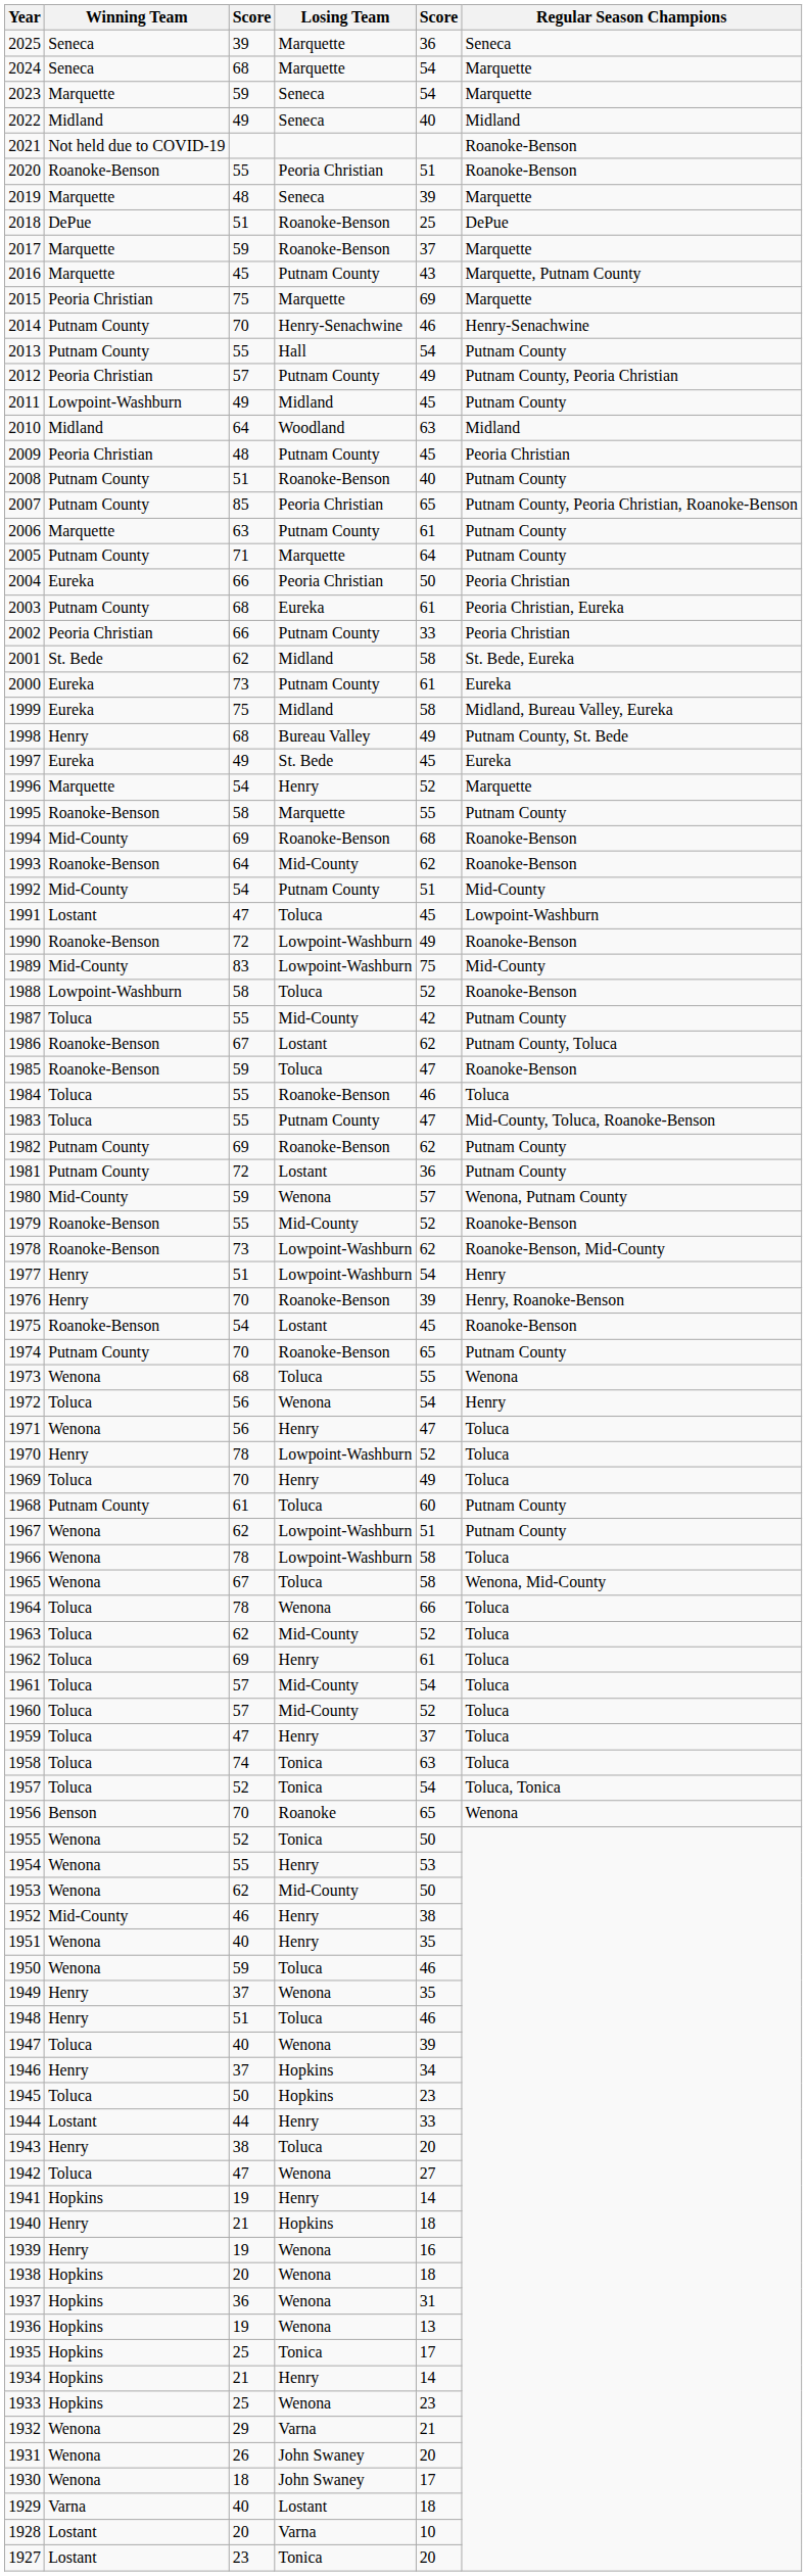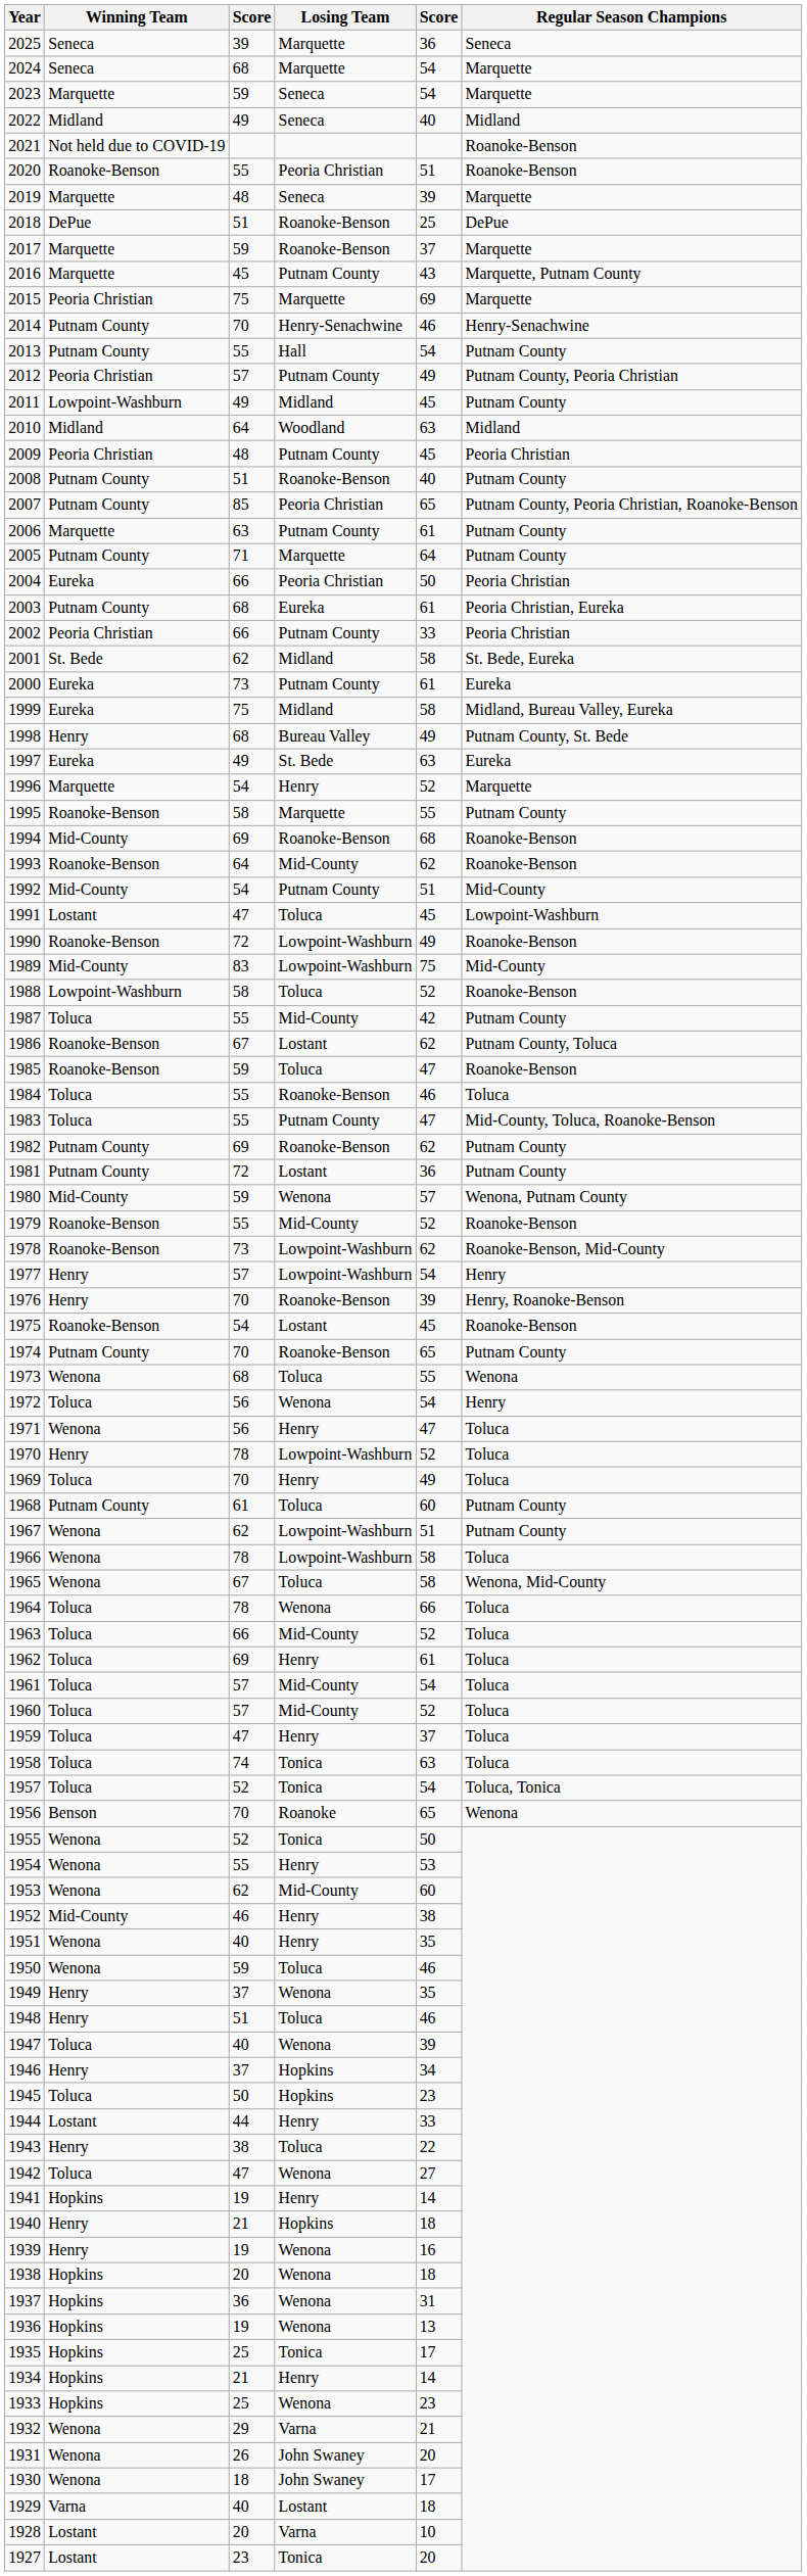 <table class="wikitable sortable">
 <tr>
 <th>Year</th>
 <th>Winning Team</th>
 <th>Score</th>
 <th>Losing Team</th>
 <th>Score</th>
 <th>Regular Season Champions</th>
 </tr>
 <tr>
 <td>2025</td>
 <td>Seneca</td>
 <td>39</td>
 <td>Marquette</td>
 <td>36</td>
 <td>Seneca</td>
 </tr>
 <tr>
 <td>2024</td>
 <td>Seneca</td>
 <td>68</td>
 <td>Marquette</td>
 <td>54</td>
 <td>Marquette</td>
 </tr>
 <tr>
 <td>2023</td>
 <td>Marquette</td>
 <td>59</td>
 <td>Seneca</td>
 <td>54</td>
 <td>Marquette</td>
 </tr>
 <tr>
 <td>2022</td>
 <td>Midland</td>
 <td>49</td>
 <td>Seneca</td>
 <td>40</td>
 <td>Midland</td>
 </tr>
 <tr>
 <td>2021</td>
 <td>Not held due to COVID-19</td>
 <td></td>
 <td></td>
 <td></td>
 <td>Roanoke-Benson</td>
 </tr>
 <tr>
 <td>2020</td>
 <td>Roanoke-Benson</td>
 <td>55</td>
 <td>Peoria Christian</td>
 <td>51</td>
 <td>Roanoke-Benson</td>
 </tr>
 <tr>
 <td>2019</td>
 <td>Marquette</td>
 <td>48</td>
 <td>Seneca</td>
 <td>39</td>
 <td>Marquette</td>
 </tr>
 <tr>
 <td>2018</td>
 <td>DePue</td>
 <td>51</td>
 <td>Roanoke-Benson</td>
 <td>25</td>
 <td>DePue</td>
 </tr>
 <tr>
 <td>2017</td>
 <td>Marquette</td>
 <td>59</td>
 <td>Roanoke-Benson</td>
 <td>37</td>
 <td>Marquette</td>
 </tr>
 <tr>
 <td>2016</td>
 <td>Marquette</td>
 <td>45</td>
 <td>Putnam County</td>
 <td>43</td>
 <td>Marquette, Putnam County</td>
 </tr>
 <tr>
 <td>2015</td>
 <td>Peoria Christian</td>
 <td>75</td>
 <td>Marquette</td>
 <td>69</td>
 <td>Marquette</td>
 </tr>
 <tr>
 <td>2014</td>
 <td>Putnam County</td>
 <td>70</td>
 <td>Henry-Senachwine</td>
 <td>46</td>
 <td>Henry-Senachwine</td>
 </tr>
 <tr>
 <td>2013</td>
 <td>Putnam County</td>
 <td>55</td>
 <td>Hall</td>
 <td>54</td>
 <td>Putnam County</td>
 </tr>
 <tr>
 <td>2012</td>
 <td>Peoria Christian</td>
 <td>57</td>
 <td>Putnam County</td>
 <td>49</td>
 <td>Putnam County, Peoria Christian</td>
 </tr>
 <tr>
 <td>2011</td>
 <td>Lowpoint-Washburn</td>
 <td>49</td>
 <td>Midland</td>
 <td>45</td>
 <td>Putnam County</td>
 </tr>
 <tr>
 <td>2010</td>
 <td>Midland</td>
 <td>64</td>
 <td>Woodland</td>
 <td>63</td>
 <td>Midland</td>
 </tr>
 <tr>
 <td>2009</td>
 <td>Peoria Christian</td>
 <td>48</td>
 <td>Putnam County</td>
 <td>45</td>
 <td>Peoria Christian</td>
 </tr>
 <tr>
 <td>2008</td>
 <td>Putnam County</td>
 <td>51</td>
 <td>Roanoke-Benson</td>
 <td>40</td>
 <td>Putnam County</td>
 </tr>
 <tr>
 <td>2007</td>
 <td>Putnam County</td>
 <td>85</td>
 <td>Peoria Christian</td>
 <td>65</td>
 <td>Putnam County, Peoria Christian, Roanoke-Benson</td>
 </tr>
 <tr>
 <td>2006</td>
 <td>Marquette</td>
 <td>63</td>
 <td>Putnam County</td>
 <td>61</td>
 <td>Putnam County</td>
 </tr>
 <tr>
 <td>2005</td>
 <td>Putnam County</td>
 <td>71</td>
 <td>Marquette</td>
 <td>64</td>
 <td>Putnam County</td>
 </tr>
 <tr>
 <td>2004</td>
 <td>Eureka</td>
 <td>66</td>
 <td>Peoria Christian</td>
 <td>50</td>
 <td>Peoria Christian</td>
 </tr>
 <tr>
 <td>2003</td>
 <td>Putnam County</td>
 <td>68</td>
 <td>Eureka</td>
 <td>61</td>
 <td>Peoria Christian, Eureka</td>
 </tr>
 <tr>
 <td>2002</td>
 <td>Peoria Christian</td>
 <td>66</td>
 <td>Putnam County</td>
 <td>33</td>
 <td>Peoria Christian</td>
 </tr>
 <tr>
 <td>2001</td>
 <td>St. Bede</td>
 <td>62</td>
 <td>Midland</td>
 <td>58</td>
 <td>St. Bede, Eureka</td>
 </tr>
 <tr>
 <td>2000</td>
 <td>Eureka</td>
 <td>73</td>
 <td>Putnam County</td>
 <td>61</td>
 <td>Eureka</td>
 </tr>
 <tr>
 <td>1999</td>
 <td>Eureka</td>
 <td>75</td>
 <td>Midland</td>
 <td>58</td>
 <td>Midland, Bureau Valley, Eureka</td>
 </tr>
 <tr>
 <td>1998</td>
 <td>Henry</td>
 <td>68</td>
 <td>Bureau Valley</td>
 <td>49</td>
 <td>Putnam County, St. Bede</td>
 </tr>
 <tr>
 <td>1997</td>
 <td>Eureka</td>
 <td>49</td>
 <td>St. Bede</td>
-<td>45</td>
+<td>63</td>
 <td>Eureka</td>
 </tr>
 <tr>
 <td>1996</td>
 <td>Marquette</td>
 <td>54</td>
 <td>Henry</td>
 <td>52</td>
 <td>Marquette</td>
 </tr>
 <tr>
 <td>1995</td>
 <td>Roanoke-Benson</td>
 <td>58</td>
 <td>Marquette</td>
 <td>55</td>
 <td>Putnam County</td>
 </tr>
 <tr>
 <td>1994</td>
 <td>Mid-County</td>
 <td>69</td>
 <td>Roanoke-Benson</td>
 <td>68</td>
 <td>Roanoke-Benson</td>
 </tr>
 <tr>
 <td>1993</td>
 <td>Roanoke-Benson</td>
 <td>64</td>
 <td>Mid-County</td>
 <td>62</td>
 <td>Roanoke-Benson</td>
 </tr>
 <tr>
 <td>1992</td>
 <td>Mid-County</td>
 <td>54</td>
 <td>Putnam County</td>
 <td>51</td>
 <td>Mid-County</td>
 </tr>
 <tr>
 <td>1991</td>
 <td>Lostant</td>
 <td>47</td>
 <td>Toluca</td>
 <td>45</td>
 <td>Lowpoint-Washburn</td>
 </tr>
 <tr>
 <td>1990</td>
 <td>Roanoke-Benson</td>
 <td>72</td>
 <td>Lowpoint-Washburn</td>
 <td>49</td>
 <td>Roanoke-Benson</td>
 </tr>
 <tr>
 <td>1989</td>
 <td>Mid-County</td>
 <td>83</td>
 <td>Lowpoint-Washburn</td>
 <td>75</td>
 <td>Mid-County</td>
 </tr>
 <tr>
 <td>1988</td>
 <td>Lowpoint-Washburn</td>
 <td>58</td>
 <td>Toluca</td>
 <td>52</td>
 <td>Roanoke-Benson</td>
 </tr>
 <tr>
 <td>1987</td>
 <td>Toluca</td>
 <td>55</td>
 <td>Mid-County</td>
 <td>42</td>
 <td>Putnam County</td>
 </tr>
 <tr>
 <td>1986</td>
 <td>Roanoke-Benson</td>
 <td>67</td>
 <td>Lostant</td>
 <td>62</td>
 <td>Putnam County, Toluca</td>
 </tr>
 <tr>
 <td>1985</td>
 <td>Roanoke-Benson</td>
 <td>59</td>
 <td>Toluca</td>
 <td>47</td>
 <td>Roanoke-Benson</td>
 </tr>
 <tr>
 <td>1984</td>
 <td>Toluca</td>
 <td>55</td>
 <td>Roanoke-Benson</td>
 <td>46</td>
 <td>Toluca</td>
 </tr>
 <tr>
 <td>1983</td>
 <td>Toluca</td>
 <td>55</td>
 <td>Putnam County</td>
 <td>47</td>
 <td>Mid-County, Toluca, Roanoke-Benson</td>
 </tr>
 <tr>
 <td>1982</td>
 <td>Putnam County</td>
 <td>69</td>
 <td>Roanoke-Benson</td>
 <td>62</td>
 <td>Putnam County</td>
 </tr>
 <tr>
 <td>1981</td>
 <td>Putnam County</td>
 <td>72</td>
 <td>Lostant</td>
 <td>36</td>
 <td>Putnam County</td>
 </tr>
 <tr>
 <td>1980</td>
 <td>Mid-County</td>
 <td>59</td>
 <td>Wenona</td>
 <td>57</td>
 <td>Wenona, Putnam County</td>
 </tr>
 <tr>
 <td>1979</td>
 <td>Roanoke-Benson</td>
 <td>55</td>
 <td>Mid-County</td>
 <td>52</td>
 <td>Roanoke-Benson</td>
 </tr>
 <tr>
 <td>1978</td>
 <td>Roanoke-Benson</td>
 <td>73</td>
 <td>Lowpoint-Washburn</td>
 <td>62</td>
 <td>Roanoke-Benson, Mid-County</td>
 </tr>
 <tr>
 <td>1977</td>
 <td>Henry</td>
-<td>51</td>
+<td>57</td>
 <td>Lowpoint-Washburn</td>
 <td>54</td>
 <td>Henry</td>
 </tr>
 <tr>
 <td>1976</td>
 <td>Henry</td>
 <td>70</td>
 <td>Roanoke-Benson</td>
 <td>39</td>
 <td>Henry, Roanoke-Benson</td>
 </tr>
 <tr>
 <td>1975</td>
 <td>Roanoke-Benson</td>
 <td>54</td>
 <td>Lostant</td>
 <td>45</td>
 <td>Roanoke-Benson</td>
 </tr>
 <tr>
 <td>1974</td>
 <td>Putnam County</td>
 <td>70</td>
 <td>Roanoke-Benson</td>
 <td>65</td>
 <td>Putnam County</td>
 </tr>
 <tr>
 <td>1973</td>
 <td>Wenona</td>
 <td>68</td>
 <td>Toluca</td>
 <td>55</td>
 <td>Wenona</td>
 </tr>
 <tr>
 <td>1972</td>
 <td>Toluca</td>
 <td>56</td>
 <td>Wenona</td>
 <td>54</td>
 <td>Henry</td>
 </tr>
 <tr>
 <td>1971</td>
 <td>Wenona</td>
 <td>56</td>
 <td>Henry</td>
 <td>47</td>
 <td>Toluca</td>
 </tr>
 <tr>
 <td>1970</td>
 <td>Henry</td>
 <td>78</td>
 <td>Lowpoint-Washburn</td>
 <td>52</td>
 <td>Toluca</td>
 </tr>
 <tr>
 <td>1969</td>
 <td>Toluca</td>
 <td>70</td>
 <td>Henry</td>
 <td>49</td>
 <td>Toluca</td>
 </tr>
 <tr>
 <td>1968</td>
 <td>Putnam County</td>
 <td>61</td>
 <td>Toluca</td>
 <td>60</td>
 <td>Putnam County</td>
 </tr>
 <tr>
 <td>1967</td>
 <td>Wenona</td>
 <td>62</td>
 <td>Lowpoint-Washburn</td>
 <td>51</td>
 <td>Putnam County</td>
 </tr>
 <tr>
 <td>1966</td>
 <td>Wenona</td>
 <td>78</td>
 <td>Lowpoint-Washburn</td>
 <td>58</td>
 <td>Toluca</td>
 </tr>
 <tr>
 <td>1965</td>
 <td>Wenona</td>
 <td>67</td>
 <td>Toluca</td>
 <td>58</td>
 <td>Wenona, Mid-County</td>
 </tr>
 <tr>
 <td>1964</td>
 <td>Toluca</td>
 <td>78</td>
 <td>Wenona</td>
 <td>66</td>
 <td>Toluca</td>
 </tr>
 <tr>
 <td>1963</td>
 <td>Toluca</td>
-<td>62</td>
+<td>66</td>
 <td>Mid-County</td>
 <td>52</td>
 <td>Toluca</td>
 </tr>
 <tr>
 <td>1962</td>
 <td>Toluca</td>
 <td>69</td>
 <td>Henry</td>
 <td>61</td>
 <td>Toluca</td>
 </tr>
 <tr>
 <td>1961</td>
 <td>Toluca</td>
 <td>57</td>
 <td>Mid-County</td>
 <td>54</td>
 <td>Toluca</td>
 </tr>
 <tr>
 <td>1960</td>
 <td>Toluca</td>
 <td>57</td>
 <td>Mid-County</td>
 <td>52</td>
 <td>Toluca</td>
 </tr>
 <tr>
 <td>1959</td>
 <td>Toluca</td>
 <td>47</td>
 <td>Henry</td>
 <td>37</td>
 <td>Toluca</td>
 </tr>
 <tr>
 <td>1958</td>
 <td>Toluca</td>
 <td>74</td>
 <td>Tonica</td>
 <td>63</td>
 <td>Toluca</td>
 </tr>
 <tr>
 <td>1957</td>
 <td>Toluca</td>
 <td>52</td>
 <td>Tonica</td>
 <td>54</td>
 <td>Toluca, Tonica</td>
 </tr>
 <tr>
 <td>1956</td>
 <td>Benson</td>
 <td>70</td>
 <td>Roanoke</td>
 <td>65</td>
 <td>Wenona</td>
 </tr>
 <tr>
 <td>1955</td>
 <td>Wenona</td>
 <td>52</td>
 <td>Tonica</td>
 <td>50</td>
 </tr>
 <tr>
 <td>1954</td>
 <td>Wenona</td>
 <td>55</td>
 <td>Henry</td>
 <td>53</td>
 </tr>
 <tr>
 <td>1953</td>
 <td>Wenona</td>
 <td>62</td>
 <td>Mid-County</td>
-<td>50</td>
+<td>60</td>
 </tr>
 <tr>
 <td>1952</td>
 <td>Mid-County</td>
 <td>46</td>
 <td>Henry</td>
 <td>38</td>
 </tr>
 <tr>
 <td>1951</td>
 <td>Wenona</td>
 <td>40</td>
 <td>Henry</td>
 <td>35</td>
 </tr>
 <tr>
 <td>1950</td>
 <td>Wenona</td>
 <td>59</td>
 <td>Toluca</td>
 <td>46</td>
 </tr>
 <tr>
 <td>1949</td>
 <td>Henry</td>
 <td>37</td>
 <td>Wenona</td>
 <td>35</td>
 </tr>
 <tr>
 <td>1948</td>
 <td>Henry</td>
 <td>51</td>
 <td>Toluca</td>
 <td>46</td>
 </tr>
 <tr>
 <td>1947</td>
 <td>Toluca</td>
 <td>40</td>
 <td>Wenona</td>
 <td>39</td>
 </tr>
 <tr>
 <td>1946</td>
 <td>Henry</td>
 <td>37</td>
 <td>Hopkins</td>
 <td>34</td>
 </tr>
 <tr>
 <td>1945</td>
 <td>Toluca</td>
 <td>50</td>
 <td>Hopkins</td>
 <td>23</td>
 </tr>
 <tr>
 <td>1944</td>
 <td>Lostant</td>
 <td>44</td>
 <td>Henry</td>
 <td>33</td>
 </tr>
 <tr>
 <td>1943</td>
 <td>Henry</td>
 <td>38</td>
 <td>Toluca</td>
-<td>20</td>
+<td>22</td>
 </tr>
 <tr>
 <td>1942</td>
 <td>Toluca</td>
 <td>47</td>
 <td>Wenona</td>
 <td>27</td>
 </tr>
 <tr>
 <td>1941</td>
 <td>Hopkins</td>
 <td>19</td>
 <td>Henry</td>
 <td>14</td>
 </tr>
 <tr>
 <td>1940</td>
 <td>Henry</td>
 <td>21</td>
 <td>Hopkins</td>
 <td>18</td>
 </tr>
 <tr>
 <td>1939</td>
 <td>Henry</td>
 <td>19</td>
 <td>Wenona</td>
 <td>16</td>
 </tr>
 <tr>
 <td>1938</td>
 <td>Hopkins</td>
 <td>20</td>
 <td>Wenona</td>
 <td>18</td>
 </tr>
 <tr>
 <td>1937</td>
 <td>Hopkins</td>
 <td>36</td>
 <td>Wenona</td>
 <td>31</td>
 </tr>
 <tr>
 <td>1936</td>
 <td>Hopkins</td>
 <td>19</td>
 <td>Wenona</td>
 <td>13</td>
 </tr>
 <tr>
 <td>1935</td>
 <td>Hopkins</td>
 <td>25</td>
 <td>Tonica</td>
 <td>17</td>
 </tr>
 <tr>
 <td>1934</td>
 <td>Hopkins</td>
 <td>21</td>
 <td>Henry</td>
 <td>14</td>
 </tr>
 <tr>
 <td>1933</td>
 <td>Hopkins</td>
 <td>25</td>
 <td>Wenona</td>
 <td>23</td>
 </tr>
 <tr>
 <td>1932</td>
 <td>Wenona</td>
 <td>29</td>
 <td>Varna</td>
 <td>21</td>
 </tr>
 <tr>
 <td>1931</td>
 <td>Wenona</td>
 <td>26</td>
 <td>John Swaney</td>
 <td>20</td>
 </tr>
 <tr>
 <td>1930</td>
 <td>Wenona</td>
 <td>18</td>
 <td>John Swaney</td>
 <td>17</td>
 </tr>
 <tr>
 <td>1929</td>
 <td>Varna</td>
 <td>40</td>
 <td>Lostant</td>
 <td>18</td>
 </tr>
 <tr>
 <td>1928</td>
 <td>Lostant</td>
 <td>20</td>
 <td>Varna</td>
 <td>10</td>
 </tr>
 <tr>
 <td>1927</td>
 <td>Lostant</td>
 <td>23</td>
 <td>Tonica</td>
 <td>20</td>
 </tr>
 </table>
